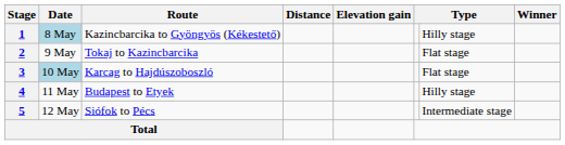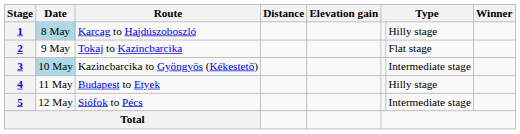 <table class="wikitable">
 <tr>
 <th scope="col">Stage</th>
 <th scope="col">Date</th>
 <th scope="col">Route</th>
 <th scope="col">Distance</th>
 <th scope="col">Elevation gain</th>
 <th scope="col" colspan="2">Type</th>
 <th scope="col">Winner</th>
 </tr>
 <tr>
 <th scope="col"><a href='#'>1</a></th>
 <td style="background: lightblue; text-align:center;">8 May</td>
-<td>Kazincbarcika to <a href='#'>Gyöngyös</a> (<a href='#'>Kékestető</a>)</td>
+<td><a href='#'>Karcag</a> to <a href='#'>Hajdúszoboszló</a></td>
 <td style="text-align:center;"></td>
 <td style="text-align:center;"></td>
 <td></td>
 <td>Hilly stage</td>
 <td></td>
 </tr>
 <tr>
 <th scope="col"><a href='#'>2</a></th>
 <td style="text-align:center;">9 May</td>
 <td><a href='#'>Tokaj</a> to <a href='#'>Kazincbarcika</a></td>
 <td style="text-align:center;"></td>
 <td style="text-align:center;"></td>
 <td></td>
 <td>Flat stage</td>
 <td></td>
 </tr>
 <tr>
 <th scope="col"><a href='#'>3</a></th>
 <td style="background: lightblue; text-align:center;">10 May</td>
-<td><a href='#'>Karcag</a> to <a href='#'>Hajdúszoboszló</a></td>
+<td>Kazincbarcika to <a href='#'>Gyöngyös</a> (<a href='#'>Kékestető</a>)</td>
 <td style="text-align:center;"></td>
 <td style="text-align:center;"></td>
 <td></td>
-<td>Flat stage</td>
+<td>Intermediate stage</td>
 <td></td>
 </tr>
 <tr>
 <th scope="col"><a href='#'>4</a></th>
 <td style="text-align:center;">11 May</td>
 <td><a href='#'>Budapest</a> to <a href='#'>Etyek</a></td>
 <td style="text-align:center;"></td>
 <td style="text-align:center;"></td>
 <td></td>
 <td>Hilly stage</td>
 <td></td>
 </tr>
 <tr>
 <th scope="col"><a href='#'>5</a></th>
 <td style="text-align:center;">12 May</td>
 <td><a href='#'>Siófok</a> to <a href='#'>Pécs</a></td>
 <td style="text-align:center;"></td>
 <td style="text-align:center;"></td>
 <td></td>
 <td>Intermediate stage</td>
 <td></td>
 </tr>
 <tr class=sortbottom>
 <th colspan="3">Total</th>
 <td style="text-align:center"></td>
 <td style="text-align:center"></td>
 <td colspan="3"></td>
 </tr>
 </table>
